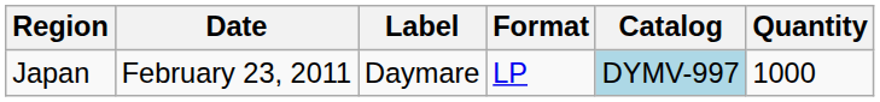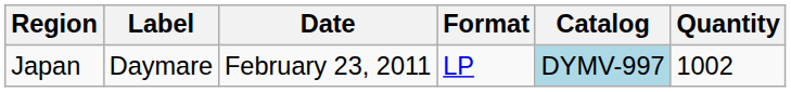 <table class="wikitable">
 <tr>
 <th>Region</th>
+<th>Label</th>
 <th>Date</th>
-<th>Label</th>
 <th>Format</th>
 <th>Catalog</th>
 <th>Quantity</th>
 </tr>
 <tr>
 <td>Japan</td>
+<td>Daymare</td>
 <td>February 23, 2011</td>
-<td>Daymare</td>
 <td><a href='#'>LP</a></td>
 <td style="background: lightblue;">DYMV-997</td>
-<td>1000</td>
+<td>1002</td>
 </tr>
 </table>
